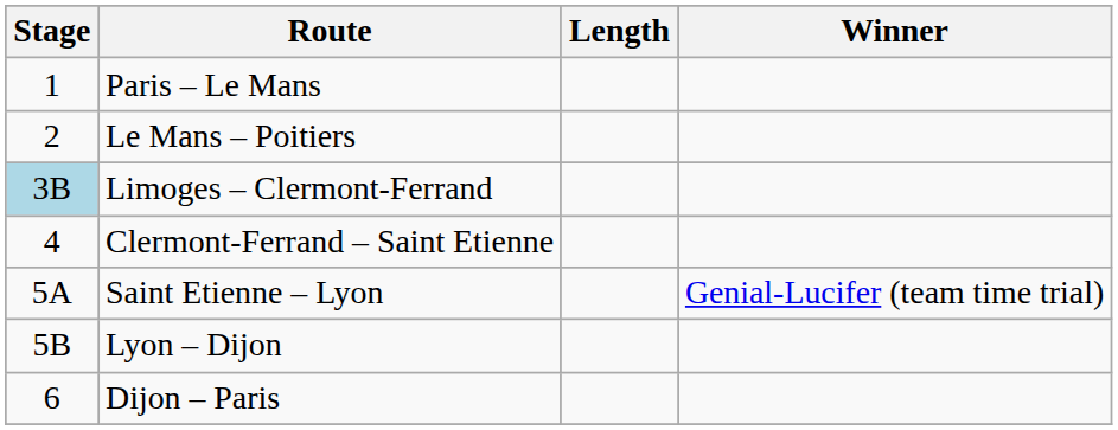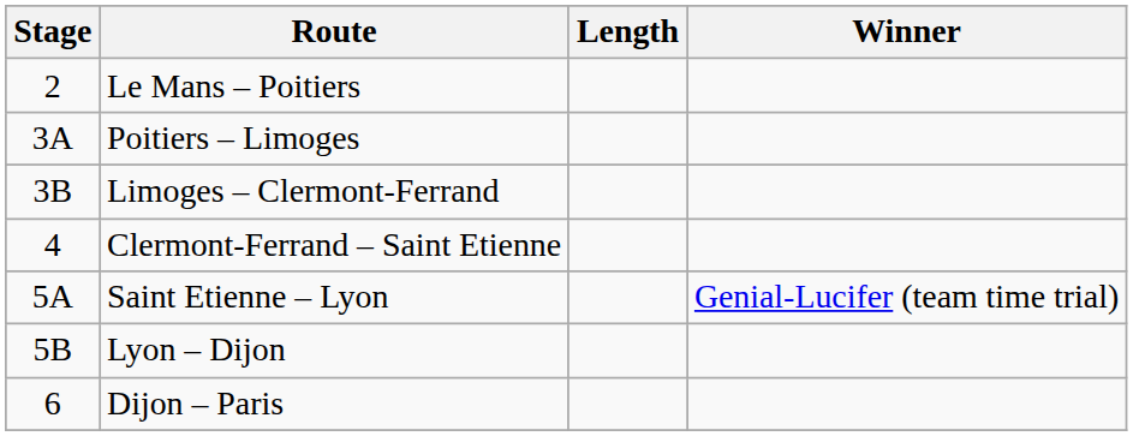 <table class="wikitable">
 <tr>
 <th>Stage</th>
 <th>Route</th>
 <th>Length</th>
 <th>Winner</th>
 </tr>
 <tr>
-<td style="text-align:center;">1</td>
-<td>Paris – Le Mans</td>
-<td></td>
-<td></td>
-</tr>
-<tr>
 <td style="text-align:center;">2</td>
 <td>Le Mans – Poitiers</td>
 <td></td>
 <td></td>
 </tr>
 <tr>
-<td style="background: lightblue; text-align:center;">3B</td>
+<td style="text-align:center;">3A</td>
+<td>Poitiers – Limoges</td>
+<td></td>
+<td></td>
+</tr>
+<tr>
+<td style="text-align:center;">3B</td>
 <td>Limoges – Clermont-Ferrand</td>
 <td></td>
 <td></td>
 </tr>
 <tr>
 <td style="text-align:center;">4</td>
 <td>Clermont-Ferrand – Saint Etienne</td>
 <td></td>
 <td></td>
 </tr>
 <tr>
 <td style="text-align:center;">5A</td>
 <td>Saint Etienne – Lyon</td>
 <td></td>
 <td><a href='#'>Genial-Lucifer</a> (team time trial)</td>
 </tr>
 <tr>
 <td style="text-align:center;">5B</td>
 <td>Lyon – Dijon</td>
 <td></td>
 <td></td>
 </tr>
 <tr>
 <td style="text-align:center;">6</td>
 <td>Dijon – Paris</td>
 <td></td>
 <td></td>
 </tr>
 </table>
